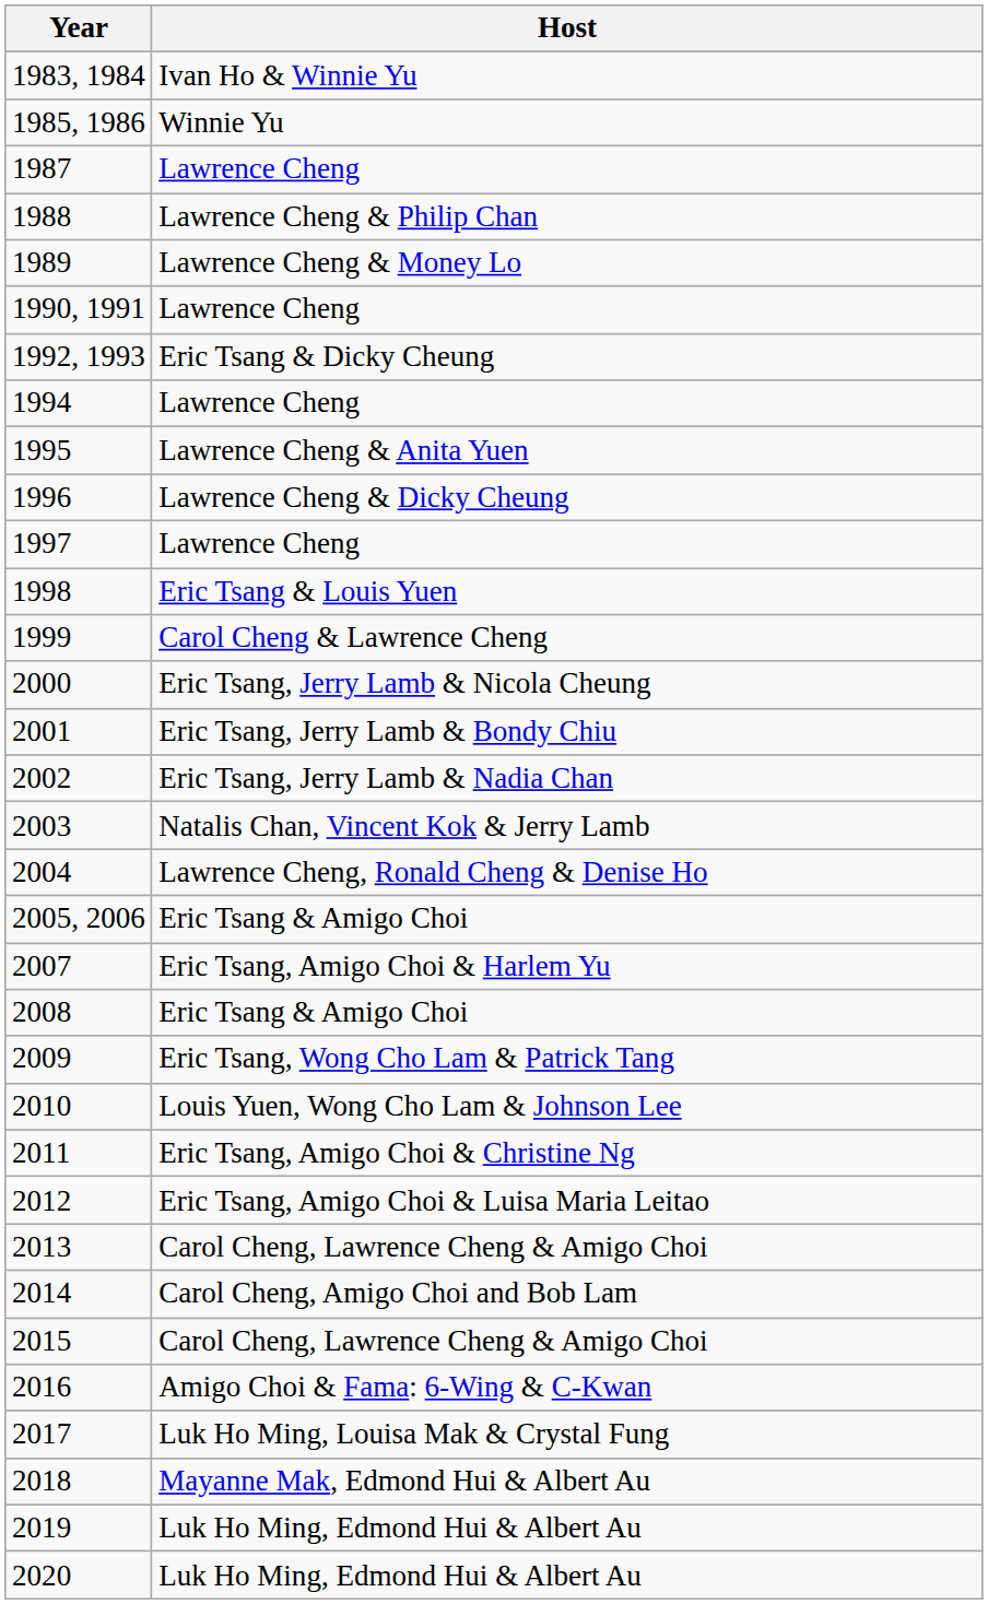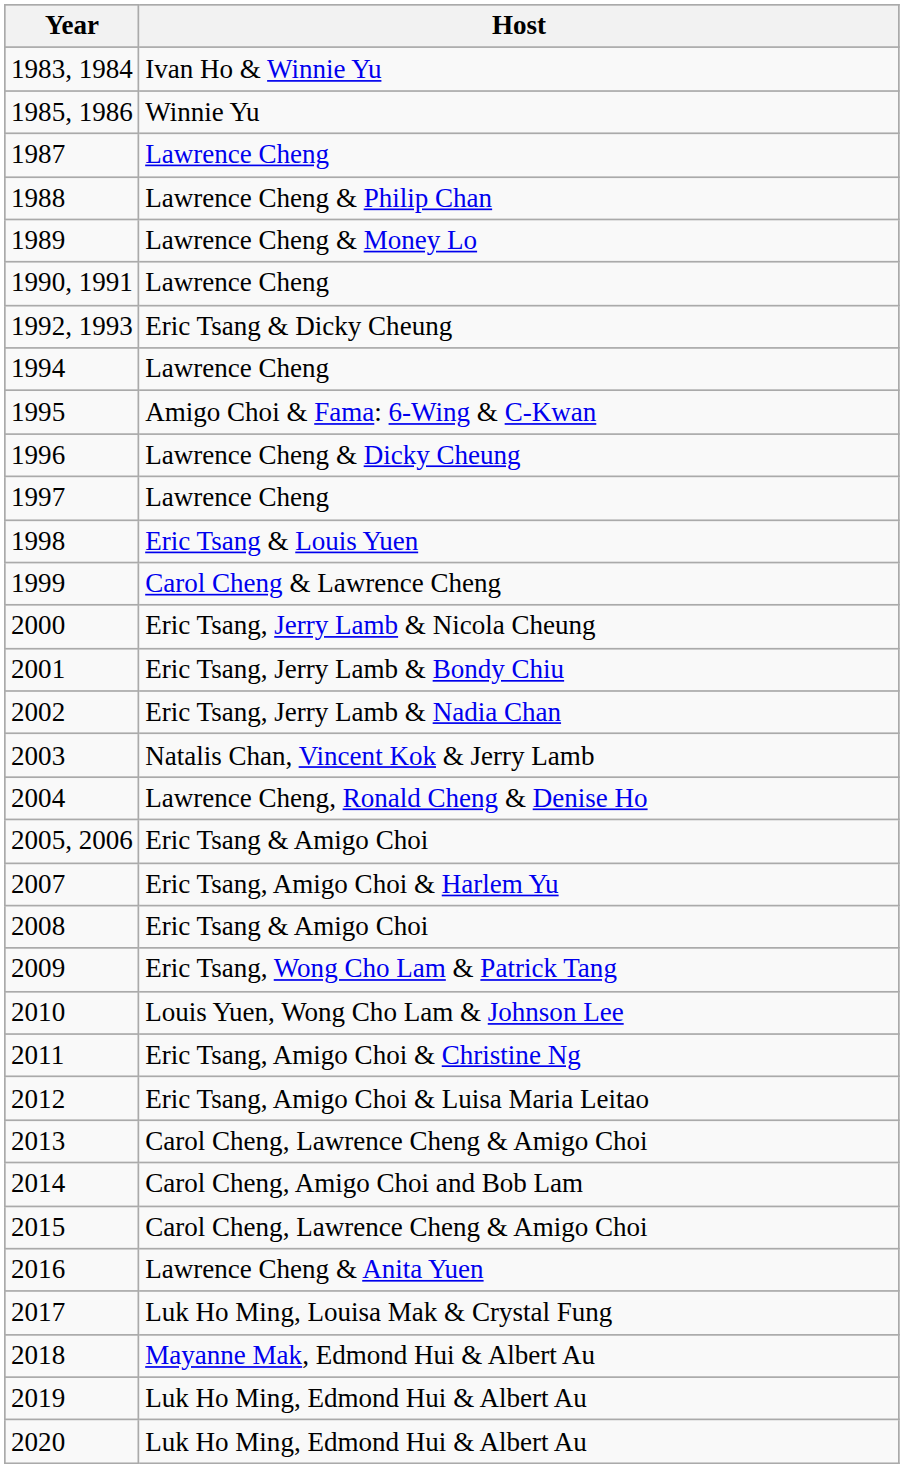 <table class="wikitable">
 <tr>
 <th width=15%>Year</th>
 <th>Host</th>
 </tr>
 <tr>
 <td>1983, 1984</td>
 <td>Ivan Ho & <a href='#'>Winnie Yu</a></td>
 </tr>
 <tr>
 <td>1985, 1986</td>
 <td>Winnie Yu</td>
 </tr>
 <tr>
 <td>1987</td>
 <td><a href='#'>Lawrence Cheng</a></td>
 </tr>
 <tr>
 <td>1988</td>
 <td>Lawrence Cheng & <a href='#'>Philip Chan</a></td>
 </tr>
 <tr>
 <td>1989</td>
 <td>Lawrence Cheng & <a href='#'>Money Lo</a></td>
 </tr>
 <tr>
 <td>1990, 1991</td>
 <td>Lawrence Cheng</td>
 </tr>
 <tr>
 <td>1992, 1993</td>
 <td>Eric Tsang & Dicky Cheung</td>
 </tr>
 <tr>
 <td>1994</td>
 <td>Lawrence Cheng</td>
 </tr>
 <tr>
 <td>1995</td>
-<td>Lawrence Cheng & <a href='#'>Anita Yuen</a></td>
+<td>Amigo Choi & <a href='#'>Fama</a>: <a href='#'>6-Wing</a> & <a href='#'>C-Kwan</a></td>
 </tr>
 <tr>
 <td>1996</td>
 <td>Lawrence Cheng & <a href='#'>Dicky Cheung</a></td>
 </tr>
 <tr>
 <td>1997</td>
 <td>Lawrence Cheng</td>
 </tr>
 <tr>
 <td>1998</td>
 <td><a href='#'>Eric Tsang</a> & <a href='#'>Louis Yuen</a></td>
 </tr>
 <tr>
 <td>1999</td>
 <td><a href='#'>Carol Cheng</a> & Lawrence Cheng</td>
 </tr>
 <tr>
 <td>2000</td>
 <td>Eric Tsang, <a href='#'>Jerry Lamb</a> & Nicola Cheung</td>
 </tr>
 <tr>
 <td>2001</td>
 <td>Eric Tsang, Jerry Lamb & <a href='#'>Bondy Chiu</a></td>
 </tr>
 <tr>
 <td>2002</td>
 <td>Eric Tsang, Jerry Lamb & <a href='#'>Nadia Chan</a></td>
 </tr>
 <tr>
 <td>2003</td>
 <td>Natalis Chan, <a href='#'>Vincent Kok</a> & Jerry Lamb</td>
 </tr>
 <tr>
 <td>2004</td>
 <td>Lawrence Cheng, <a href='#'>Ronald Cheng</a> & <a href='#'>Denise Ho</a></td>
 </tr>
 <tr>
 <td>2005, 2006</td>
 <td>Eric Tsang & Amigo Choi</td>
 </tr>
 <tr>
 <td>2007</td>
 <td>Eric Tsang, Amigo Choi & <a href='#'>Harlem Yu</a></td>
 </tr>
 <tr>
 <td>2008</td>
 <td>Eric Tsang & Amigo Choi</td>
 </tr>
 <tr>
 <td>2009</td>
 <td>Eric Tsang, <a href='#'>Wong Cho Lam</a> & <a href='#'>Patrick Tang</a></td>
 </tr>
 <tr>
 <td>2010</td>
 <td>Louis Yuen, Wong Cho Lam & <a href='#'>Johnson Lee</a></td>
 </tr>
 <tr>
 <td>2011</td>
 <td>Eric Tsang, Amigo Choi & <a href='#'>Christine Ng</a></td>
 </tr>
 <tr>
 <td>2012</td>
 <td>Eric Tsang, Amigo Choi & Luisa Maria Leitao</td>
 </tr>
 <tr>
 <td>2013</td>
 <td>Carol Cheng, Lawrence Cheng & Amigo Choi</td>
 </tr>
 <tr>
 <td>2014</td>
 <td>Carol Cheng, Amigo Choi and Bob Lam</td>
 </tr>
 <tr>
 <td>2015</td>
 <td>Carol Cheng, Lawrence Cheng & Amigo Choi</td>
 </tr>
 <tr>
 <td>2016</td>
-<td>Amigo Choi & <a href='#'>Fama</a>: <a href='#'>6-Wing</a> & <a href='#'>C-Kwan</a></td>
+<td>Lawrence Cheng & <a href='#'>Anita Yuen</a></td>
 </tr>
 <tr>
 <td>2017</td>
 <td>Luk Ho Ming, Louisa Mak & Crystal Fung</td>
 </tr>
 <tr>
 <td>2018</td>
 <td><a href='#'>Mayanne Mak</a>, Edmond Hui & Albert Au</td>
 </tr>
 <tr>
 <td>2019</td>
 <td>Luk Ho Ming, Edmond Hui & Albert Au</td>
 </tr>
 <tr>
 <td>2020</td>
 <td>Luk Ho Ming, Edmond Hui & Albert Au</td>
 </tr>
 </table>
